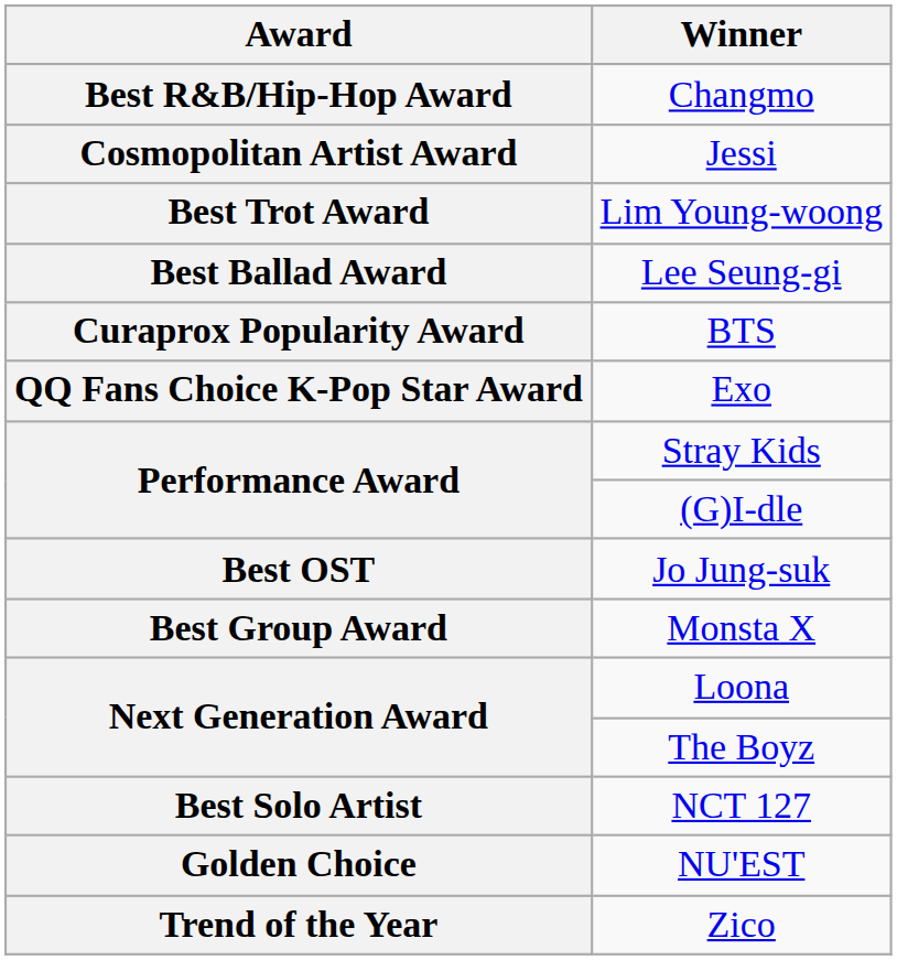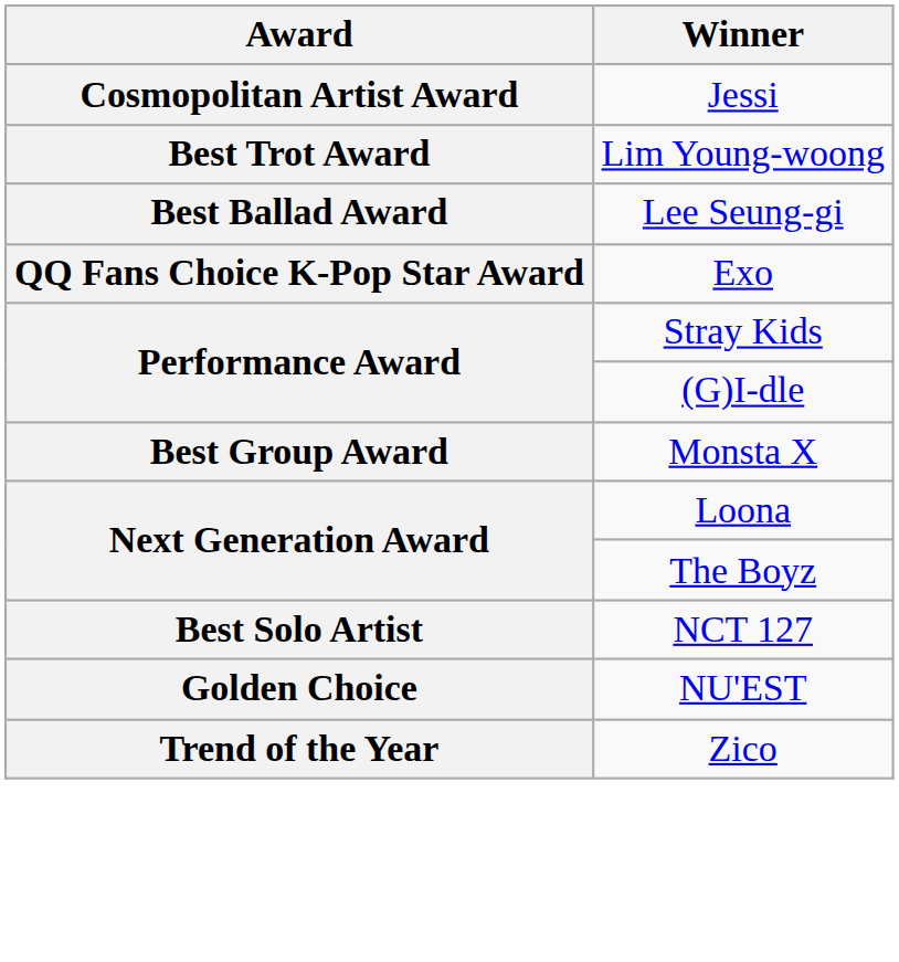 <table class="wikitable plainrowheaders sortable" style="text-align:center">
 <tr>
 <th>Award</th>
 <th>Winner</th>
-</tr>
-<tr>
-<th scope="row">Best R&B/Hip-Hop Award</th>
-<td><a href='#'>Changmo</a></td>
 </tr>
 <tr>
 <th scope="row">Cosmopolitan Artist Award</th>
 <td><a href='#'>Jessi</a></td>
 </tr>
 <tr>
 <th scope="row">Best Trot Award</th>
 <td><a href='#'>Lim Young-woong</a></td>
 </tr>
 <tr>
 <th scope="row">Best Ballad Award</th>
 <td><a href='#'>Lee Seung-gi</a></td>
 </tr>
 <tr>
-<th scope="row">Curaprox Popularity Award</th>
-<td><a href='#'>BTS</a></td>
-</tr>
-<tr>
 <th scope="row">QQ Fans Choice K-Pop Star Award</th>
 <td><a href='#'>Exo</a></td>
 </tr>
 <tr>
 <th scope="row" rowspan="2">Performance Award</th>
 <td><a href='#'>Stray Kids</a></td>
 </tr>
 <tr>
 <td><a href='#'>(G)I-dle</a></td>
-</tr>
-<tr>
-<th scope="row">Best OST</th>
-<td><a href='#'>Jo Jung-suk</a></td>
 </tr>
 <tr>
 <th scope="row">Best Group Award</th>
 <td><a href='#'>Monsta X</a></td>
 </tr>
 <tr>
 <th scope="row" rowspan="2">Next Generation Award</th>
 <td><a href='#'>Loona</a></td>
 </tr>
 <tr>
 <td><a href='#'>The Boyz</a></td>
 </tr>
 <tr>
 <th scope="row">Best Solo Artist</th>
 <td><a href='#'>NCT 127</a></td>
 </tr>
 <tr>
 <th scope="row">Golden Choice</th>
 <td><a href='#'>NU'EST</a></td>
 </tr>
 <tr>
 <th scope="row">Trend of the Year</th>
 <td><a href='#'>Zico</a></td>
 </tr>
 </table>
